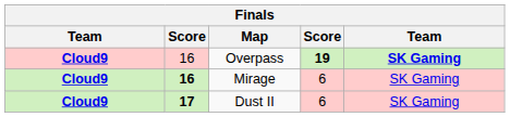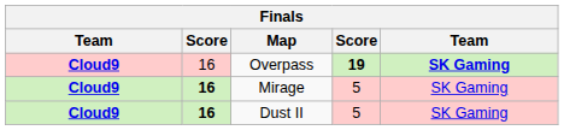 <table class="wikitable" style="text-align: center;">
 <tr>
 <th colspan=5>Finals</th>
 </tr>
 <tr>
 <th width="181px">Team</th>
 <th width="20px">Score</th>
 <th width="100px">Map</th>
 <th width="20px">Score</th>
 <th width="181px">Team</th>
 </tr>
 <tr>
 <td style="background: #FFCCCC;"><strong><a href='#'>Cloud9</a></strong></td>
 <td style="background: #FFCCCC;">16</td>
 <td>Overpass</td>
 <td style="background: #D0F0C0;"><strong>19</strong></td>
 <td style="background: #D0F0C0;"><strong><a href='#'>SK Gaming</a></strong></td>
 </tr>
 <tr>
 <td style="background: #D0F0C0;"><strong><a href='#'>Cloud9</a></strong></td>
 <td style="background: #D0F0C0;"><strong>16</strong></td>
 <td>Mirage</td>
-<td style="background: #FFCCCC;">6</td>
+<td style="background: #FFCCCC;">5</td>
 <td style="background: #FFCCCC;"><a href='#'>SK Gaming</a></td>
 </tr>
 <tr>
 <td style="background: #D0F0C0;"><strong><a href='#'>Cloud9</a></strong></td>
-<td style="background: #D0F0C0;"><strong>17</strong></td>
+<td style="background: #D0F0C0;"><strong>16</strong></td>
 <td>Dust II</td>
-<td style="background: #FFCCCC;">6</td>
+<td style="background: #FFCCCC;">5</td>
 <td style="background: #FFCCCC;"><a href='#'>SK Gaming</a></td>
 </tr>
 </table>
